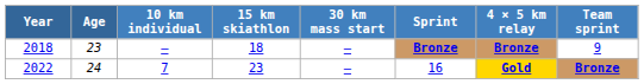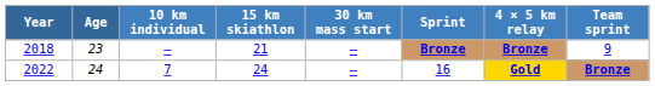 <table class="wikitable" style="font-size:95%; text-align:center; border:grey solid 1px; border-collapse:collapse; background:#ffffff;">
 <tr>
 <th style="background-color:#369; color:white; width:60px;"> Year </th>
 <th style="background-color:#369; color:white; width:40px;"> Age </th>
 <th style="background-color:#4180be; color:white; width:75px;"> 10 km <br> individual </th>
 <th style="background-color:#4180be; color:white; width:75px;"> 15 km <br> skiathlon </th>
 <th style="background-color:#4180be; color:white; width:75px;"> 30 km <br> mass start </th>
 <th style="background-color:#4180be; color:white; width:75px;"> Sprint </th>
 <th style="background-color:#4180be; color:white; width:75px;"> 4 × 5 km <br> relay </th>
 <th style="background-color:#4180be; color:white; width:75px;"> Team <br> sprint </th>
 </tr>
 <tr>
 <td><a href='#'>2018</a></td>
 <td><em>23</em></td>
 <td><a href='#'>—</a></td>
-<td><a href='#'>18</a></td>
+<td><a href='#'>21</a></td>
 <td><a href='#'>—</a></td>
 <td style="background:#c96;"><a href='#'><strong>Bronze</strong></a></td>
 <td style="background:#c96;"><a href='#'><strong>Bronze</strong></a></td>
 <td><a href='#'>9</a></td>
 </tr>
 <tr>
 <td><a href='#'>2022</a></td>
 <td><em>24</em></td>
 <td><a href='#'>7</a></td>
-<td><a href='#'>23</a></td>
+<td><a href='#'>24</a></td>
 <td><a href='#'>—</a></td>
 <td><a href='#'>16</a></td>
 <td style="background:gold;"><a href='#'><strong>Gold</strong></a></td>
 <td style="background:#c96;"><a href='#'><strong>Bronze</strong></a></td>
 </tr>
 </table>
